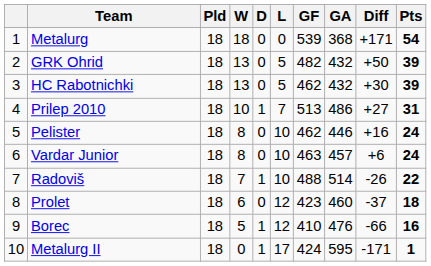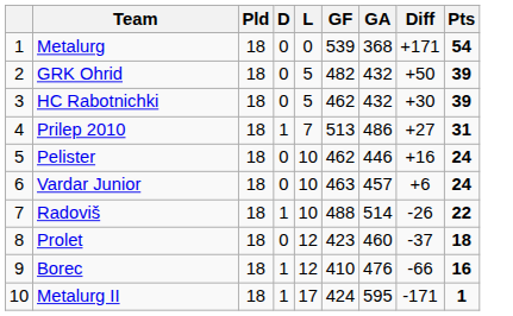 <table class="wikitable sortable" style="text-align:center">
 <tr>
 <th></th>
 <th width="180">Team</th>
 <th>Pld</th>
-<th>W</th>
 <th>D</th>
 <th>L</th>
 <th>GF</th>
 <th>GA</th>
 <th>Diff</th>
 <th>Pts</th>
 </tr>
 <tr>
 <td>1</td>
 <td align=left><a href='#'>Metalurg</a></td>
-<td>18</td>
 <td>18</td>
 <td>0</td>
 <td>0</td>
 <td>539</td>
 <td>368</td>
 <td>+171</td>
 <td><strong>54</strong></td>
 </tr>
 <tr>
 <td>2</td>
 <td align=left><a href='#'>GRK Ohrid </a></td>
 <td>18</td>
-<td>13</td>
 <td>0</td>
 <td>5</td>
 <td>482</td>
 <td>432</td>
 <td>+50</td>
 <td><strong>39</strong></td>
 </tr>
 <tr>
 <td>3</td>
 <td align=left><a href='#'>HC Rabotnichki</a></td>
 <td>18</td>
-<td>13</td>
 <td>0</td>
 <td>5</td>
 <td>462</td>
 <td>432</td>
 <td>+30</td>
 <td><strong>39</strong></td>
 </tr>
 <tr>
 <td>4</td>
 <td align=left><a href='#'>Prilep 2010</a></td>
 <td>18</td>
-<td>10</td>
 <td>1</td>
 <td>7</td>
 <td>513</td>
 <td>486</td>
 <td>+27</td>
 <td><strong>31</strong></td>
 </tr>
 <tr>
 <td>5</td>
 <td align=left><a href='#'>Pelister</a></td>
 <td>18</td>
-<td>8</td>
 <td>0</td>
 <td>10</td>
 <td>462</td>
 <td>446</td>
 <td>+16</td>
 <td><strong>24</strong></td>
 </tr>
 <tr>
 <td>6</td>
 <td align=left><a href='#'>Vardar Junior</a></td>
 <td>18</td>
-<td>8</td>
 <td>0</td>
 <td>10</td>
 <td>463</td>
 <td>457</td>
 <td>+6</td>
 <td><strong>24</strong></td>
 </tr>
 <tr>
 <td>7</td>
 <td align=left><a href='#'>Radoviš</a></td>
 <td>18</td>
-<td>7</td>
 <td>1</td>
 <td>10</td>
 <td>488</td>
 <td>514</td>
 <td>-26</td>
 <td><strong>22</strong></td>
 </tr>
 <tr>
 <td>8</td>
 <td align=left><a href='#'>Prolet</a></td>
 <td>18</td>
-<td>6</td>
 <td>0</td>
 <td>12</td>
 <td>423</td>
 <td>460</td>
 <td>-37</td>
 <td><strong>18</strong></td>
 </tr>
 <tr>
 <td>9</td>
 <td align=left><a href='#'>Borec</a></td>
 <td>18</td>
-<td>5</td>
 <td>1</td>
 <td>12</td>
 <td>410</td>
 <td>476</td>
 <td>-66</td>
 <td><strong>16</strong></td>
 </tr>
 <tr>
 <td>10</td>
 <td align=left><a href='#'>Metalurg II</a></td>
 <td>18</td>
-<td>0</td>
 <td>1</td>
 <td>17</td>
 <td>424</td>
 <td>595</td>
 <td>-171</td>
 <td><strong>1</strong></td>
 </tr>
 </table>
